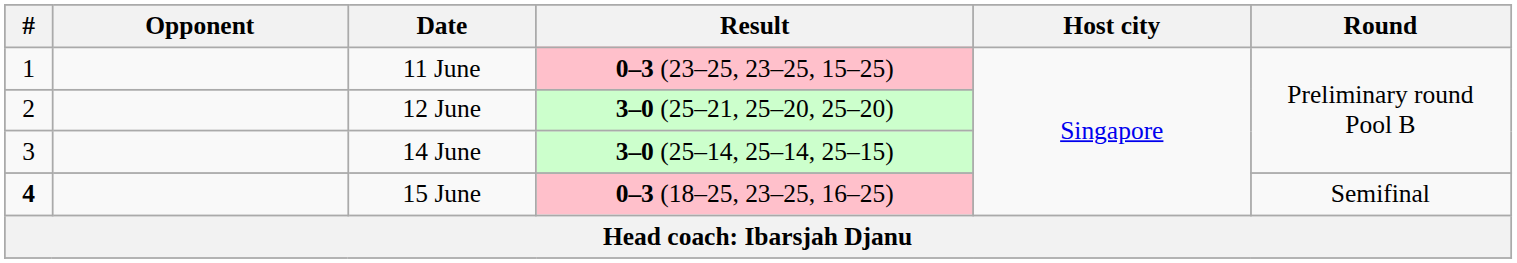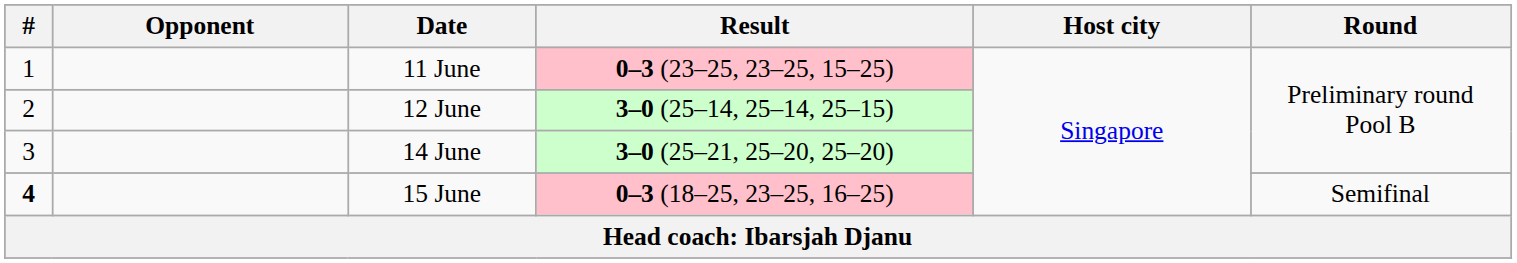 <table class="wikitable" style="text-align: center;font-size:90%;">
 <tr>
 <th width=20>#</th>
 <th width=160>Opponent</th>
 <th width=100>Date</th>
 <th width=240>Result</th>
 <th width=150>Host city</th>
 <th width=140>Round</th>
 </tr>
 <tr>
 <td>1</td>
 <td align=left></td>
 <td>11 June</td>
 <td bgcolor=pink><strong>0–3</strong> (23–25, 23–25, 15–25)</td>
 <td rowspan=4> <a href='#'>Singapore</a></td>
 <td rowspan=3>Preliminary round<br>Pool B</td>
 </tr>
 <tr>
 <td>2</td>
 <td align=left></td>
 <td>12 June</td>
-<td bgcolor=ccffcc><strong>3–0</strong> (25–21, 25–20, 25–20)</td>
+<td bgcolor=ccffcc><strong>3–0</strong> (25–14, 25–14, 25–15)</td>
 </tr>
 <tr>
 <td>3</td>
 <td align=left></td>
 <td>14 June</td>
-<td bgcolor=ccffcc><strong>3–0</strong> (25–14, 25–14, 25–15)</td>
+<td bgcolor=ccffcc><strong>3–0</strong> (25–21, 25–20, 25–20)</td>
 </tr>
 <tr>
 <td><strong>4</strong></td>
 <td align=left></td>
 <td>15 June</td>
 <td bgcolor=pink><strong>0–3</strong> (18–25, 23–25, 16–25)</td>
 <td>Semifinal</td>
 </tr>
 <tr>
 <th colspan=6>Head coach:  Ibarsjah Djanu</th>
 </tr>
 </table>
